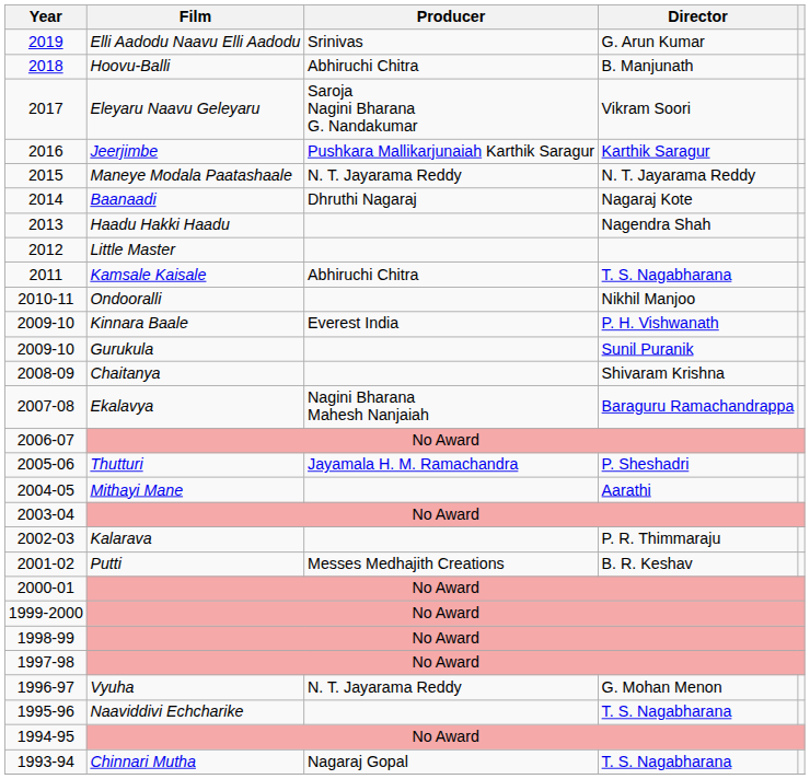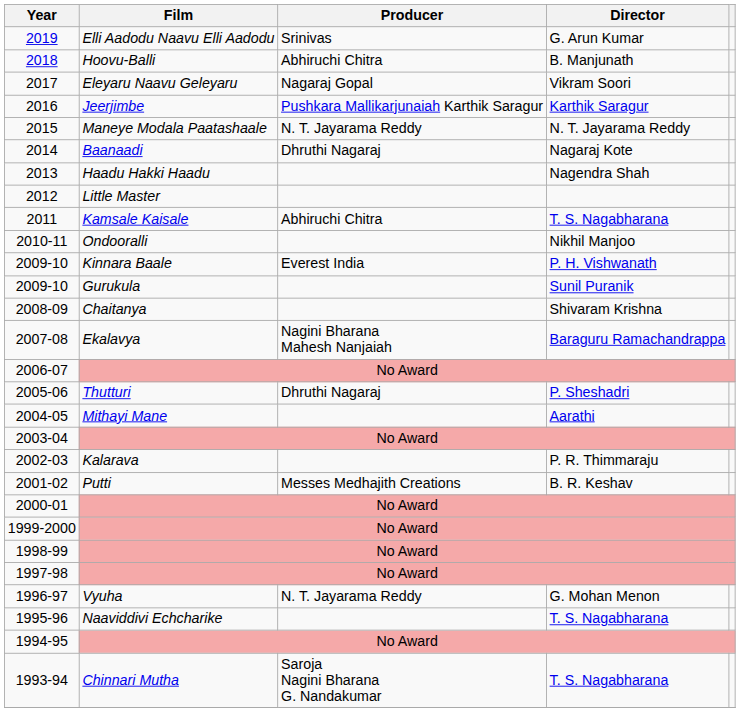 <table class="wikitable sortable">
 <tr>
 <th>Year</th>
 <th>Film</th>
 <th>Producer</th>
 <th>Director</th>
 <th></th>
 </tr>
 <tr>
 <td align="center"><a href='#'>2019</a></td>
 <td><em>Elli Aadodu Naavu Elli Aadodu</em></td>
 <td>Srinivas</td>
 <td>G. Arun Kumar</td>
 <td></td>
 </tr>
 <tr>
 <td align="center"><a href='#'>2018</a></td>
 <td><em>Hoovu-Balli</em></td>
 <td>Abhiruchi Chitra</td>
 <td>B. Manjunath</td>
 <td></td>
 </tr>
 <tr>
 <td align="center">2017</td>
 <td><em>Eleyaru Naavu Geleyaru</em></td>
-<td>Saroja<br> Nagini Bharana <br> G. Nandakumar</td>
+<td>Nagaraj Gopal</td>
 <td>Vikram Soori</td>
 <td></td>
 </tr>
 <tr>
 <td align="center">2016</td>
 <td><em><a href='#'>Jeerjimbe</a></em></td>
 <td><a href='#'>Pushkara Mallikarjunaiah</a> Karthik Saragur</td>
 <td><a href='#'>Karthik Saragur</a></td>
 <td></td>
 </tr>
 <tr>
 <td align="center">2015</td>
 <td><em>Maneye Modala Paatashaale</em></td>
 <td>N. T. Jayarama Reddy</td>
 <td>N. T. Jayarama Reddy</td>
 <td></td>
 </tr>
 <tr>
 <td align="center">2014</td>
 <td><em><a href='#'>Baanaadi</a></em></td>
 <td>Dhruthi Nagaraj</td>
 <td>Nagaraj Kote</td>
 <td></td>
 </tr>
 <tr>
 <td align="center">2013</td>
 <td><em>Haadu Hakki Haadu</em></td>
 <td></td>
 <td>Nagendra Shah</td>
 <td></td>
 </tr>
 <tr>
 <td align="center">2012</td>
 <td><em>Little Master</em></td>
 <td></td>
 <td></td>
 <td></td>
 </tr>
 <tr>
 <td align="center">2011</td>
 <td><em><a href='#'>Kamsale Kaisale</a></em></td>
 <td>Abhiruchi Chitra</td>
 <td><a href='#'>T. S. Nagabharana</a></td>
 <td></td>
 </tr>
 <tr>
 <td align="center">2010-11</td>
 <td><em>Ondooralli</em></td>
 <td></td>
 <td>Nikhil Manjoo</td>
 <td></td>
 </tr>
 <tr>
 <td align="center">2009-10</td>
 <td><em>Kinnara Baale</em></td>
 <td>Everest India</td>
 <td><a href='#'>P. H. Vishwanath</a></td>
 <td></td>
 </tr>
 <tr>
 <td align="center">2009-10</td>
 <td><em>Gurukula</em></td>
 <td></td>
 <td><a href='#'>Sunil Puranik</a></td>
 <td></td>
 </tr>
 <tr>
 <td align="center">2008-09</td>
 <td><em>Chaitanya</em></td>
 <td></td>
 <td>Shivaram Krishna</td>
 <td></td>
 </tr>
 <tr>
 <td align="center">2007-08</td>
 <td><em>Ekalavya</em></td>
 <td> Nagini Bharana <br> Mahesh Nanjaiah</td>
 <td><a href='#'>Baraguru Ramachandrappa</a></td>
 <td></td>
 </tr>
 <tr>
 <td align="center">2006-07</td>
 <td bgcolor="#F5A9A9" align="center" colspan="5">No Award</td>
 </tr>
 <tr>
 <td align="center">2005-06</td>
 <td><em><a href='#'>Thutturi</a></em></td>
-<td><a href='#'>Jayamala H. M. Ramachandra</a></td>
+<td>Dhruthi Nagaraj</td>
 <td><a href='#'>P. Sheshadri</a></td>
 <td></td>
 </tr>
 <tr>
 <td align="center">2004-05</td>
 <td><em><a href='#'>Mithayi Mane</a></em></td>
 <td></td>
 <td><a href='#'>Aarathi</a></td>
 <td></td>
 </tr>
 <tr>
 <td align="center">2003-04</td>
 <td bgcolor="#F5A9A9" align="center" colspan="5">No Award</td>
 </tr>
 <tr>
 <td align="center">2002-03</td>
 <td><em>Kalarava</em></td>
 <td></td>
 <td>P. R. Thimmaraju</td>
 <td></td>
 </tr>
 <tr>
 <td align="center">2001-02</td>
 <td><em>Putti</em></td>
 <td>Messes Medhajith Creations</td>
 <td>B. R. Keshav</td>
 <td></td>
 </tr>
 <tr>
 <td align="center">2000-01</td>
 <td bgcolor="#F5A9A9" align="center" colspan="5">No Award</td>
 </tr>
 <tr>
 <td align="center">1999-2000</td>
 <td bgcolor="#F5A9A9" align="center" colspan="5">No Award</td>
 </tr>
 <tr>
 <td align="center">1998-99</td>
 <td bgcolor="#F5A9A9" align="center" colspan="5">No Award</td>
 </tr>
 <tr>
 <td align="center">1997-98</td>
 <td bgcolor="#F5A9A9" align="center" colspan="5">No Award</td>
 </tr>
 <tr>
 <td align="center">1996-97</td>
 <td><em>Vyuha</em></td>
 <td>N. T. Jayarama Reddy</td>
 <td>G. Mohan Menon</td>
 <td></td>
 </tr>
 <tr>
 <td align="center">1995-96</td>
 <td><em>Naaviddivi Echcharike</em></td>
 <td></td>
 <td><a href='#'>T. S. Nagabharana</a></td>
 <td></td>
 </tr>
 <tr>
 <td align="center">1994-95</td>
 <td bgcolor="#F5A9A9" align="center" colspan="5">No Award</td>
 </tr>
 <tr>
 <td align="center">1993-94</td>
 <td><em><a href='#'>Chinnari Mutha</a></em></td>
-<td>Nagaraj Gopal</td>
+<td>Saroja<br> Nagini Bharana <br> G. Nandakumar</td>
 <td><a href='#'>T. S. Nagabharana</a></td>
 <td></td>
 </tr>
 <tr>
 </tr>
 </table>
